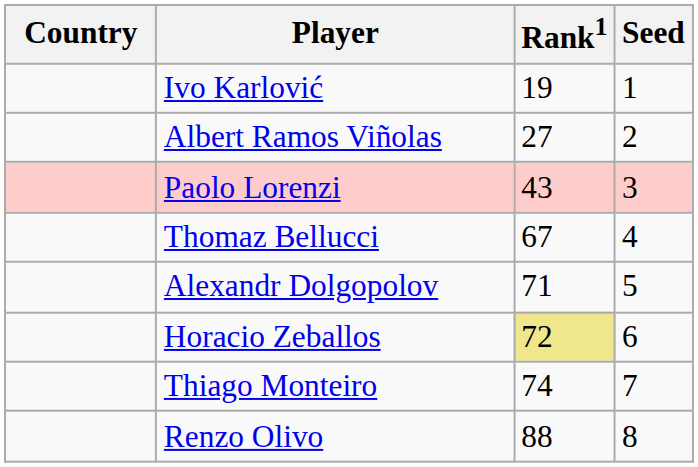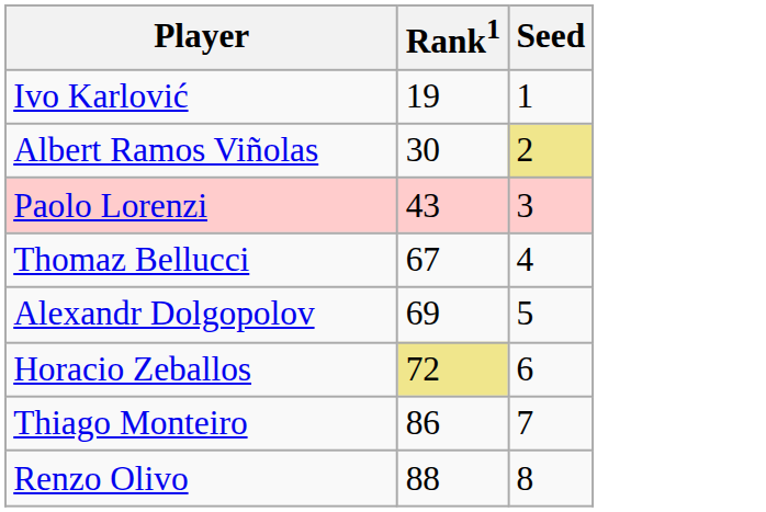 <table class="sortable wikitable">
 <tr>
-<th width="70">Country</th>
 <th width="175">Player</th>
 <th>Rank<sup>1</sup></th>
 <th>Seed</th>
 </tr>
 <tr>
-<td></td>
 <td><a href='#'>Ivo Karlović</a></td>
 <td>19</td>
 <td>1</td>
 </tr>
 <tr>
-<td></td>
 <td><a href='#'>Albert Ramos Viñolas</a></td>
-<td>27</td>
-<td>2</td>
+<td>30</td>
+<td style="background: khaki;">2</td>
 </tr>
 <tr style="background:#fcc;">
-<td></td>
 <td><a href='#'>Paolo Lorenzi</a></td>
 <td>43</td>
 <td>3</td>
 </tr>
 <tr>
-<td></td>
 <td><a href='#'>Thomaz Bellucci</a></td>
 <td>67</td>
 <td>4</td>
 </tr>
 <tr>
-<td></td>
 <td><a href='#'>Alexandr Dolgopolov</a></td>
-<td>71</td>
+<td>69</td>
 <td>5</td>
 </tr>
 <tr>
-<td></td>
 <td><a href='#'>Horacio Zeballos</a></td>
 <td style="background: khaki;">72</td>
 <td>6</td>
 </tr>
 <tr>
-<td></td>
 <td><a href='#'>Thiago Monteiro</a></td>
-<td>74</td>
+<td>86</td>
 <td>7</td>
 </tr>
 <tr>
-<td></td>
 <td><a href='#'>Renzo Olivo</a></td>
 <td>88</td>
 <td>8</td>
 </tr>
 </table>
